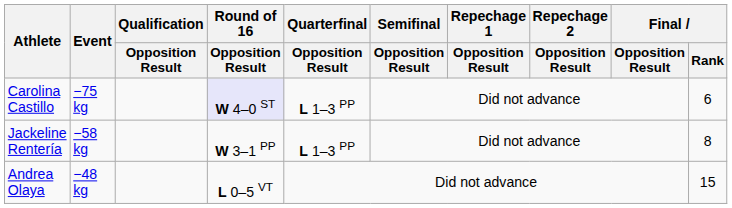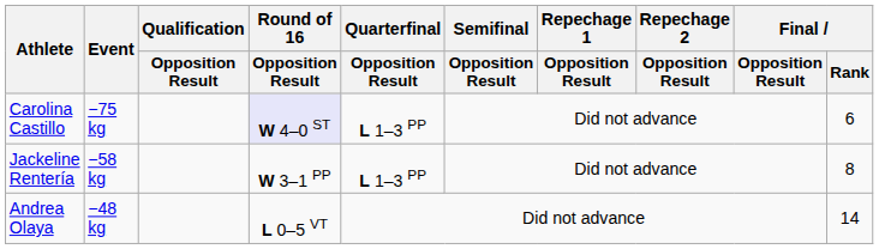 <table class="wikitable" style="font-size:90%">
 <tr>
 <th rowspan=2>Athlete</th>
 <th rowspan=2>Event</th>
 <th>Qualification</th>
 <th>Round of 16</th>
 <th>Quarterfinal</th>
 <th>Semifinal</th>
 <th>Repechage 1</th>
 <th>Repechage 2</th>
 <th colspan=2>Final / </th>
 </tr>
 <tr style="font-size: 95%">
 <th>Opposition<br>Result</th>
 <th>Opposition<br>Result</th>
 <th>Opposition<br>Result</th>
 <th>Opposition<br>Result</th>
 <th>Opposition<br>Result</th>
 <th>Opposition<br>Result</th>
 <th>Opposition<br>Result</th>
 <th>Rank</th>
 </tr>
 <tr align=center>
 <td align=left><a href='#'>Carolina Castillo</a></td>
 <td align=left><a href='#'>−75 kg</a></td>
 <td></td>
 <td style="background: lavender;"><br><strong>W</strong> 4–0 <sup>ST</sup></td>
 <td><br><strong>L</strong> 1–3 <sup>PP</sup></td>
 <td colspan=4>Did not advance</td>
 <td>6</td>
 </tr>
 <tr align=center>
 <td align=left><a href='#'>Jackeline Rentería</a></td>
 <td align=left><a href='#'>−58 kg</a></td>
 <td></td>
 <td><br><strong>W</strong> 3–1 <sup>PP</sup></td>
 <td><br><strong>L</strong> 1–3 <sup>PP</sup></td>
 <td colspan=4>Did not advance</td>
 <td>8</td>
 </tr>
 <tr align=center>
 <td align=left><a href='#'>Andrea Olaya</a></td>
 <td align=left><a href='#'>−48 kg</a></td>
 <td></td>
 <td><br><strong>L</strong> 0–5 <sup>VT</sup></td>
 <td colspan=5>Did not advance</td>
-<td>15</td>
+<td>14</td>
 </tr>
 </table>
